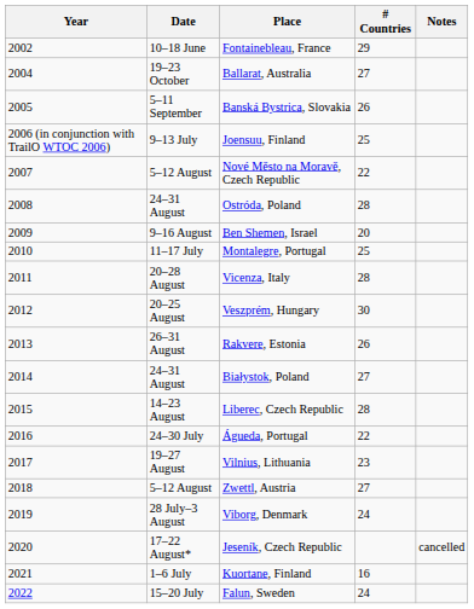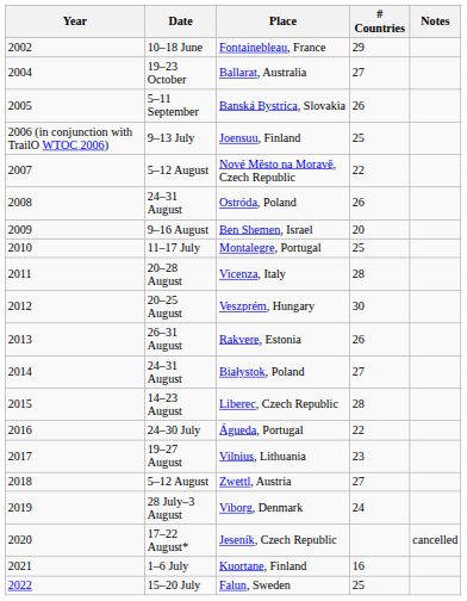 <table class="wikitable">
 <tr>
 <th>Year</th>
 <th>Date</th>
 <th>Place</th>
 <th># Countries</th>
 <th>Notes</th>
 </tr>
 <tr>
 <td>2002</td>
 <td>10–18 June</td>
 <td> <a href='#'>Fontainebleau</a>, France</td>
 <td>29</td>
 <td></td>
 </tr>
 <tr>
 <td>2004</td>
 <td>19–23 October</td>
 <td> <a href='#'>Ballarat</a>, Australia</td>
 <td>27</td>
 <td></td>
 </tr>
 <tr>
 <td>2005</td>
 <td>5–11 September</td>
 <td> <a href='#'>Banská Bystrica</a>, Slovakia</td>
 <td>26</td>
 <td></td>
 </tr>
 <tr>
 <td>2006 (in conjunction with TrailO <a href='#'>WTOC 2006</a>)</td>
 <td>9–13 July</td>
 <td> <a href='#'>Joensuu</a>, Finland</td>
 <td>25</td>
 <td></td>
 </tr>
 <tr>
 <td>2007</td>
 <td>5–12 August</td>
 <td> <a href='#'>Nové Město na Moravě</a>, Czech Republic</td>
 <td>22</td>
 <td></td>
 </tr>
 <tr>
 <td>2008</td>
 <td>24–31 August</td>
 <td> <a href='#'>Ostróda</a>, Poland</td>
-<td>28</td>
+<td>26</td>
 <td></td>
 </tr>
 <tr>
 <td>2009</td>
 <td>9–16 August</td>
 <td> <a href='#'>Ben Shemen</a>, Israel</td>
 <td>20</td>
 <td></td>
 </tr>
 <tr>
 <td>2010</td>
 <td>11–17 July</td>
 <td> <a href='#'>Montalegre</a>, Portugal</td>
 <td>25</td>
 <td></td>
 </tr>
 <tr>
 <td>2011</td>
 <td>20–28 August</td>
 <td>  <a href='#'>Vicenza</a>, Italy</td>
 <td>28</td>
 <td></td>
 </tr>
 <tr>
 <td>2012</td>
 <td>20–25 August</td>
 <td>  <a href='#'>Veszprém</a>, Hungary</td>
 <td>30</td>
 <td></td>
 </tr>
 <tr>
 <td>2013</td>
 <td>26–31 August</td>
 <td>  <a href='#'>Rakvere</a>, Estonia</td>
 <td>26</td>
 <td></td>
 </tr>
 <tr>
 <td>2014</td>
 <td>24–31 August</td>
 <td>  <a href='#'>Białystok</a>, Poland</td>
 <td>27</td>
 <td></td>
 </tr>
 <tr>
 <td>2015</td>
 <td>14–23 August</td>
 <td>  <a href='#'>Liberec</a>, Czech Republic</td>
 <td>28</td>
 <td></td>
 </tr>
 <tr>
 <td>2016</td>
 <td>24–30 July</td>
 <td>  <a href='#'>Águeda</a>, Portugal</td>
 <td>22</td>
 <td></td>
 </tr>
 <tr>
 <td>2017</td>
 <td>19–27 August</td>
 <td> <a href='#'>Vilnius</a>, Lithuania</td>
 <td>23</td>
 <td></td>
 </tr>
 <tr>
 <td>2018</td>
 <td>5–12 August</td>
 <td>  <a href='#'>Zwettl</a>, Austria</td>
 <td>27</td>
 <td></td>
 </tr>
 <tr>
 <td>2019</td>
 <td>28 July–3 August</td>
 <td> <a href='#'>Viborg</a>, Denmark</td>
 <td>24</td>
 <td></td>
 </tr>
 <tr>
 <td>2020</td>
 <td>17–22 August*</td>
 <td> <a href='#'>Jeseník</a>, Czech Republic</td>
 <td></td>
 <td>cancelled</td>
 </tr>
 <tr>
 <td>2021</td>
 <td>1–6 July</td>
 <td> <a href='#'>Kuortane</a>, Finland</td>
 <td>16</td>
 <td></td>
 </tr>
 <tr>
 <td><a href='#'>2022</a></td>
 <td>15–20 July</td>
 <td> <a href='#'>Falun</a>, Sweden</td>
-<td>24</td>
+<td>25</td>
 <td></td>
 </tr>
 </table>
